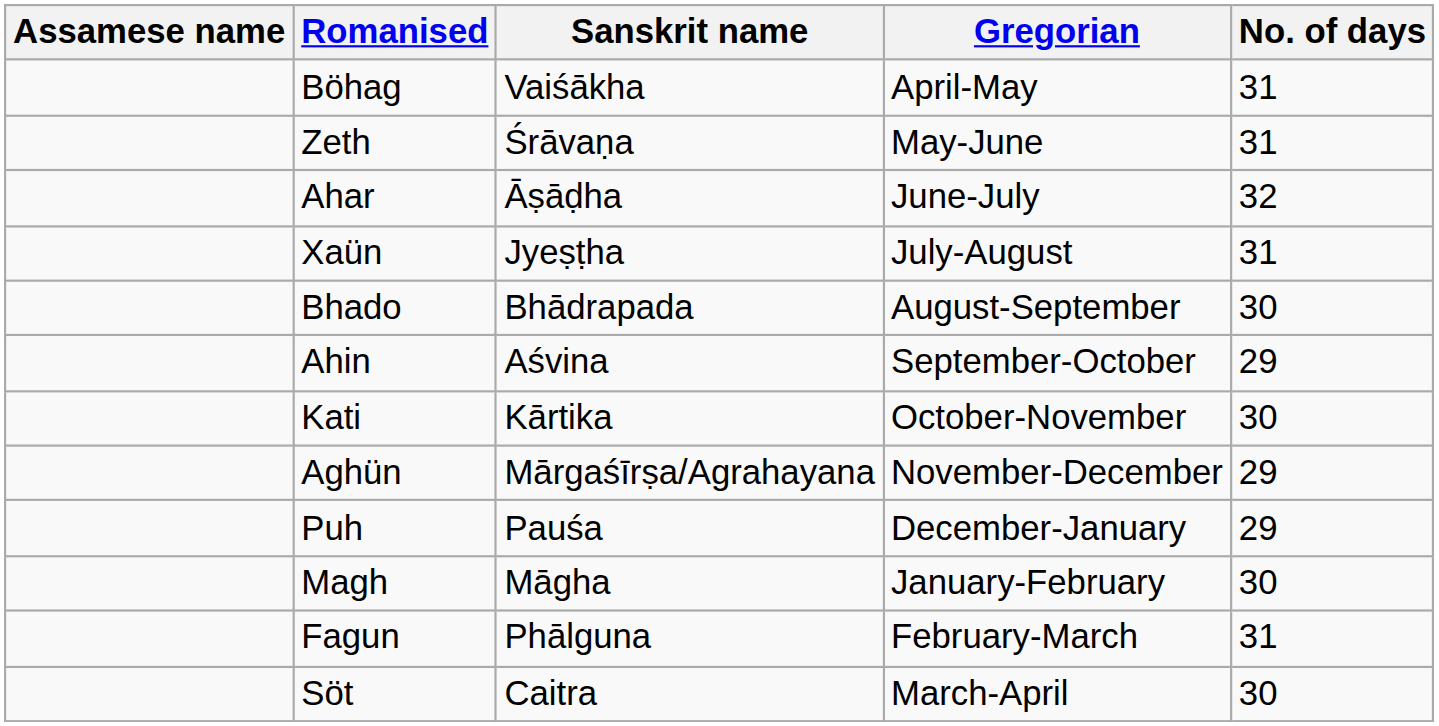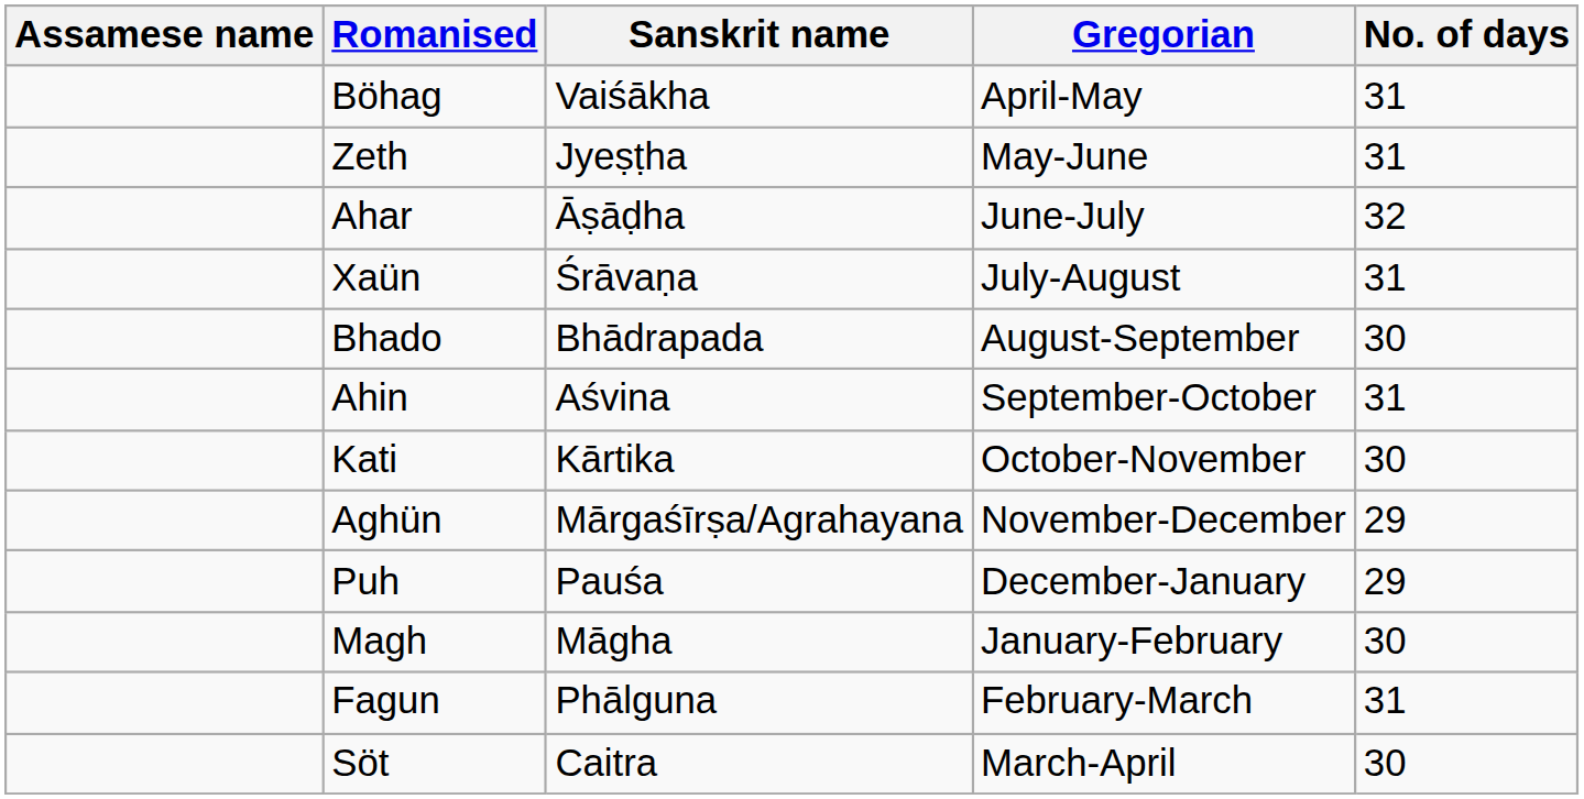 <table class="wikitable">
 <tr>
 <th>Assamese name</th>
 <th><a href='#'>Romanised</a></th>
 <th>Sanskrit name</th>
 <th><a href='#'>Gregorian</a></th>
 <th>No. of days</th>
 </tr>
 <tr>
 <td></td>
 <td>Böhag</td>
 <td>Vaiśākha</td>
 <td>April-May</td>
 <td>31</td>
 </tr>
 <tr>
 <td></td>
 <td>Zeth</td>
-<td>Śrāvaṇa</td>
+<td>Jyeṣṭha</td>
 <td>May-June</td>
 <td>31</td>
 </tr>
 <tr>
 <td></td>
 <td>Ahar</td>
 <td>Āṣāḍha</td>
 <td>June-July</td>
 <td>32</td>
 </tr>
 <tr>
 <td></td>
 <td>Xaün</td>
-<td>Jyeṣṭha</td>
+<td>Śrāvaṇa</td>
 <td>July-August</td>
 <td>31</td>
 </tr>
 <tr>
 <td></td>
 <td>Bhado</td>
 <td>Bhādrapada</td>
 <td>August-September</td>
 <td>30</td>
 </tr>
 <tr>
 <td></td>
 <td>Ahin</td>
 <td>Aśvina</td>
 <td>September-October</td>
-<td>29</td>
+<td>31</td>
 </tr>
 <tr>
 <td></td>
 <td>Kati</td>
 <td>Kārtika</td>
 <td>October-November</td>
 <td>30</td>
 </tr>
 <tr>
 <td></td>
 <td>Aghün</td>
 <td>Mārgaśīrṣa/Agrahayana</td>
 <td>November-December</td>
 <td>29</td>
 </tr>
 <tr>
 <td></td>
 <td>Puh</td>
 <td>Pauśa</td>
 <td>December-January</td>
 <td>29</td>
 </tr>
 <tr>
 <td></td>
 <td>Magh</td>
 <td>Māgha</td>
 <td>January-February</td>
 <td>30</td>
 </tr>
 <tr>
 <td></td>
 <td>Fagun</td>
 <td>Phālguna</td>
 <td>February-March</td>
 <td>31</td>
 </tr>
 <tr>
 <td></td>
 <td>Söt</td>
 <td>Caitra</td>
 <td>March-April</td>
 <td>30</td>
 </tr>
 </table>
